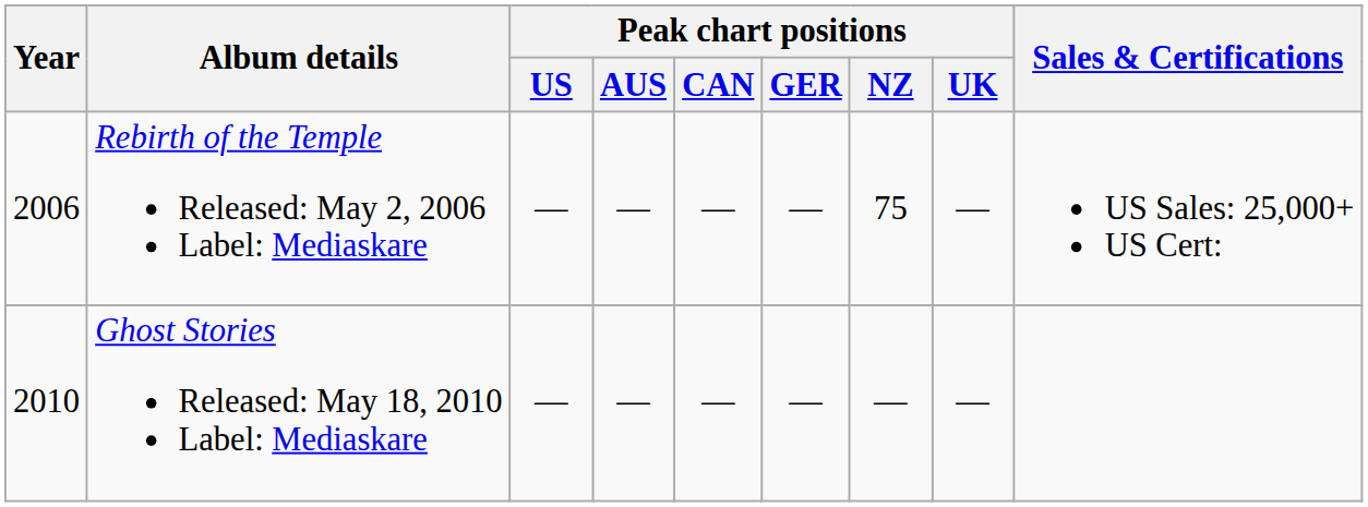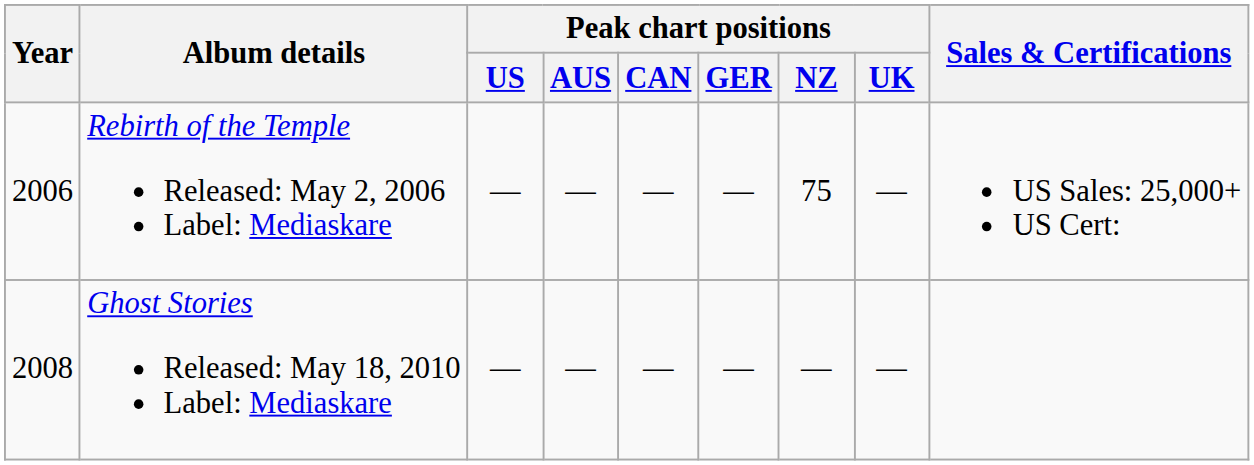 <table class="wikitable">
 <tr>
 <th rowspan=2>Year</th>
 <th rowspan=2>Album details</th>
 <th colspan=6>Peak chart positions</th>
 <th rowspan=2><a href='#'>Sales & Certifications</a></th>
 </tr>
 <tr>
 <th style="width:2em"><a href='#'>US</a><br></th>
 <th style="width:2em"><a href='#'>AUS</a><br></th>
 <th style="width:2em"><a href='#'>CAN</a><br></th>
 <th style="width:2em"><a href='#'>GER</a><br></th>
 <th style="width:2em"><a href='#'>NZ</a><br></th>
 <th style="width:2em"><a href='#'>UK</a><br></th>
 </tr>
 <tr>
 <td>2006</td>
 <td><em><a href='#'>Rebirth of the Temple</a></em><br><ul><li>Released: May 2, 2006</li><li>Label: <a href='#'>Mediaskare</a></li></ul></td>
 <td style="text-align:center;">—</td>
 <td style="text-align:center;">—</td>
 <td style="text-align:center;">—</td>
 <td style="text-align:center;">—</td>
 <td style="text-align:center;">75</td>
 <td style="text-align:center;">—</td>
 <td align="left"><br><ul><li>US Sales: 25,000+</li><li>US Cert:</li></ul></td>
 </tr>
 <tr>
-<td>2010</td>
+<td>2008</td>
 <td><em><a href='#'>Ghost Stories</a></em><br><ul><li>Released: May 18, 2010</li><li>Label: <a href='#'>Mediaskare</a></li></ul></td>
 <td style="text-align:center;">—</td>
 <td style="text-align:center;">—</td>
 <td style="text-align:center;">—</td>
 <td style="text-align:center;">—</td>
 <td style="text-align:center;">—</td>
 <td style="text-align:center;">—</td>
 <td align="left"></td>
 </tr>
 </table>
